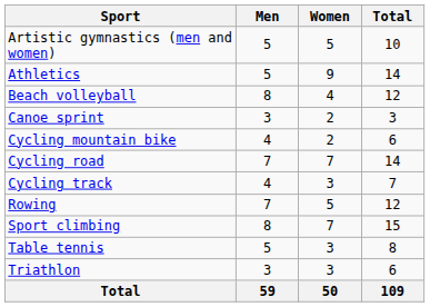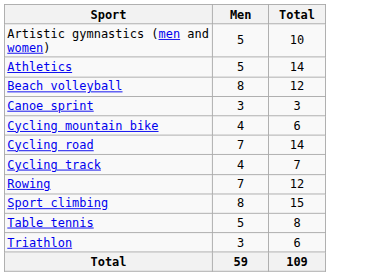 <table class="wikitable sortable" style="text-align:center;">
 <tr>
 <th width=220>Sport</th>
 <th width=55>Men</th>
-<th width=55>Women</th>
 <th width=55>Total</th>
 </tr>
 <tr>
 <td align=left>Artistic gymnastics (<a href='#'>men</a> and <a href='#'>women</a>)</td>
-<td>5</td>
 <td>5</td>
 <td>10</td>
 </tr>
 <tr>
 <td align=left><a href='#'>Athletics</a></td>
 <td>5</td>
-<td>9</td>
 <td>14</td>
 </tr>
 <tr>
 <td align=left><a href='#'>Beach volleyball</a></td>
 <td>8</td>
-<td>4</td>
 <td>12</td>
 </tr>
 <tr>
 <td align=left><a href='#'>Canoe sprint</a></td>
 <td>3</td>
-<td>2</td>
 <td>3</td>
 </tr>
 <tr>
 <td align=left><a href='#'>Cycling mountain bike</a></td>
 <td>4</td>
-<td>2</td>
 <td>6</td>
 </tr>
 <tr>
 <td align=left><a href='#'>Cycling road</a></td>
-<td>7</td>
 <td>7</td>
 <td>14</td>
 </tr>
 <tr>
 <td align=left><a href='#'>Cycling track</a></td>
 <td>4</td>
-<td>3</td>
 <td>7</td>
 </tr>
 <tr>
 <td align=left><a href='#'>Rowing</a></td>
 <td>7</td>
-<td>5</td>
 <td>12</td>
 </tr>
 <tr>
 <td align=left><a href='#'>Sport climbing</a></td>
 <td>8</td>
-<td>7</td>
 <td>15</td>
 </tr>
 <tr>
 <td align=left><a href='#'>Table tennis</a></td>
 <td>5</td>
-<td>3</td>
 <td>8</td>
 </tr>
 <tr>
 <td align=left><a href='#'>Triathlon</a></td>
-<td>3</td>
 <td>3</td>
 <td>6</td>
 </tr>
 <tr>
 <th align=left>Total</th>
 <th>59</th>
-<th>50</th>
 <th>109</th>
 </tr>
 </table>
